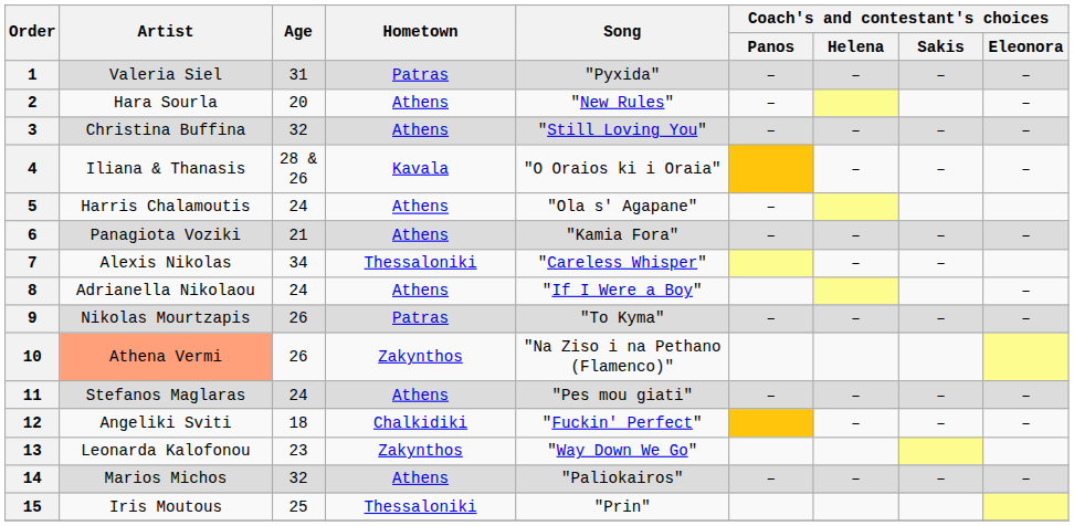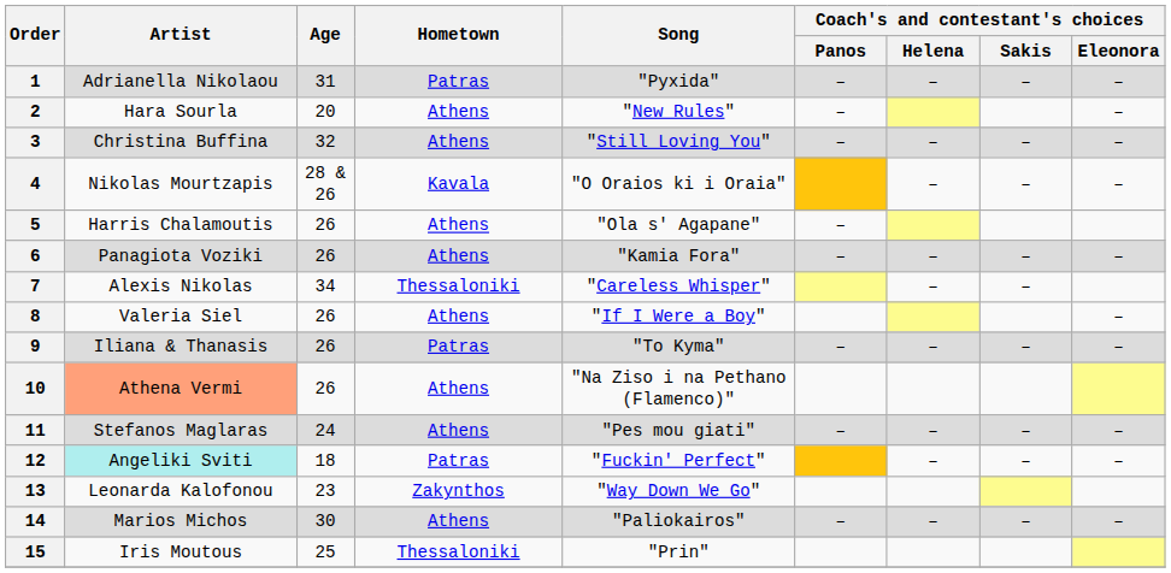 <table class="wikitable" style="text-align:center; line-height:17px; width:100%;">
 <tr>
 <th scope="col" rowspan="2" width="05%">Order</th>
 <th scope="col" rowspan="2" width="20%">Artist</th>
 <th scope="col" rowspan="2" width="05%">Age</th>
 <th scope="col" rowspan="2" width="18%">Hometown</th>
 <th scope="col" rowspan="2" width="20%">Song</th>
 <th scope="col" colspan="4" width="32%">Coach's and contestant's choices</th>
 </tr>
 <tr>
 <th width="08%">Panos</th>
 <th width="08%">Helena</th>
 <th width="08%">Sakis</th>
 <th width="08%">Eleonora</th>
 </tr>
 <tr style="background:#DCDCDC;" |>
 <th>1</th>
-<td>Valeria Siel</td>
+<td>Adrianella Nikolaou</td>
 <td>31</td>
 <td><a href='#'>Patras</a></td>
 <td>"Pyxida"</td>
 <td>–</td>
 <td>–</td>
 <td>–</td>
 <td>–</td>
 </tr>
 <tr>
 <th>2</th>
 <td>Hara Sourla</td>
 <td>20</td>
 <td><a href='#'>Athens</a></td>
 <td>"<a href='#'>New Rules</a>"</td>
 <td>–</td>
 <td style="background:#fdfc8f;"></td>
 <td></td>
 <td>–</td>
 </tr>
 <tr style="background:#DCDCDC;" |>
 <th>3</th>
 <td>Christina Buffina</td>
 <td>32</td>
 <td><a href='#'>Athens</a></td>
 <td>"<a href='#'>Still Loving You</a>"</td>
 <td>–</td>
 <td>–</td>
 <td>–</td>
 <td>–</td>
 </tr>
 <tr>
 <th>4</th>
-<td>Iliana & Thanasis</td>
+<td>Nikolas Mourtzapis</td>
 <td>28 & 26</td>
 <td><a href='#'>Kavala</a></td>
 <td>"O Oraios ki i Oraia"</td>
 <td style="background:#FFC50C;"></td>
 <td>–</td>
 <td>–</td>
 <td>–</td>
 </tr>
 <tr>
 <th>5</th>
 <td>Harris Chalamoutis</td>
-<td>24</td>
+<td>26</td>
 <td><a href='#'>Athens</a></td>
 <td>"Ola s' Agapane"</td>
 <td>–</td>
 <td style="background:#fdfc8f;"></td>
 <td></td>
 <td></td>
 </tr>
 <tr style="background:#DCDCDC;" |>
 <th>6</th>
 <td>Panagiota Voziki</td>
-<td>21</td>
+<td>26</td>
 <td><a href='#'>Athens</a></td>
 <td>"Kamia Fora"</td>
 <td>–</td>
 <td>–</td>
 <td>–</td>
 <td>–</td>
 </tr>
 <tr>
 <th>7</th>
 <td>Alexis Nikolas</td>
 <td>34</td>
 <td><a href='#'>Thessaloniki</a></td>
 <td>"<a href='#'>Careless Whisper</a>"</td>
 <td style="background:#fdfc8f;"></td>
 <td>–</td>
 <td>–</td>
 <td></td>
 </tr>
 <tr>
 <th>8</th>
-<td>Adrianella Nikolaou</td>
-<td>24</td>
+<td>Valeria Siel</td>
+<td>26</td>
 <td><a href='#'>Athens</a></td>
 <td>"<a href='#'>If I Were a Boy</a>"</td>
 <td></td>
 <td style="background:#fdfc8f;"></td>
 <td></td>
 <td>–</td>
 </tr>
 <tr style="background:#DCDCDC;" |>
 <th>9</th>
-<td>Nikolas Mourtzapis</td>
+<td>Iliana & Thanasis</td>
 <td>26</td>
 <td><a href='#'>Patras</a></td>
 <td>"To Kyma"</td>
 <td>–</td>
 <td>–</td>
 <td>–</td>
 <td>–</td>
 </tr>
 <tr>
 <th>10</th>
 <td style="background: lightsalmon;">Athena Vermi</td>
 <td>26</td>
-<td><a href='#'>Zakynthos</a></td>
+<td><a href='#'>Athens</a></td>
 <td>"Na Ziso i na Pethano (Flamenco)"</td>
 <td></td>
 <td></td>
 <td></td>
 <td style="background:#fdfc8f;"></td>
 </tr>
 <tr style="background:#DCDCDC;" |>
 <th>11</th>
 <td>Stefanos Maglaras</td>
 <td>24</td>
 <td><a href='#'>Athens</a></td>
 <td>"Pes mou giati"</td>
 <td>–</td>
 <td>–</td>
 <td>–</td>
 <td>–</td>
 </tr>
 <tr>
 <th>12</th>
-<td>Angeliki Sviti</td>
+<td style="background: paleturquoise;">Angeliki Sviti</td>
 <td>18</td>
-<td><a href='#'>Chalkidiki</a></td>
+<td><a href='#'>Patras</a></td>
 <td>"<a href='#'>Fuckin' Perfect</a>"</td>
 <td style="background:#FFC50C;"></td>
 <td>–</td>
 <td>–</td>
 <td>–</td>
 </tr>
 <tr>
 <th>13</th>
 <td>Leonarda Kalofonou</td>
 <td>23</td>
 <td><a href='#'>Zakynthos</a></td>
 <td>"<a href='#'>Way Down We Go</a>"</td>
 <td></td>
 <td></td>
 <td style="background:#fdfc8f;"></td>
 <td></td>
 </tr>
 <tr style="background:#DCDCDC;" |>
 <th>14</th>
 <td>Marios Michos</td>
-<td>32</td>
+<td>30</td>
 <td><a href='#'>Athens</a></td>
 <td>"Paliokairos"</td>
 <td>–</td>
 <td>–</td>
 <td>–</td>
 <td>–</td>
 </tr>
 <tr>
 <th>15</th>
 <td>Iris Moutous</td>
 <td>25</td>
 <td><a href='#'>Thessaloniki</a></td>
 <td>"Prin"</td>
 <td></td>
 <td></td>
 <td></td>
 <td style="background:#fdfc8f;"></td>
 </tr>
 <tr>
 </tr>
 </table>
